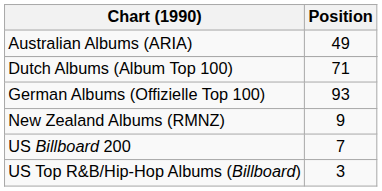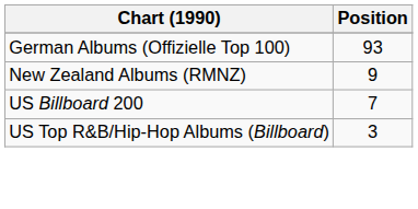 <table class="wikitable sortable">
 <tr>
 <th>Chart (1990)</th>
 <th>Position</th>
 </tr>
 <tr>
-<td>Australian Albums (ARIA)</td>
-<td align="center">49</td>
-</tr>
-<tr>
-</tr>
-<tr>
-<td>Dutch Albums (Album Top 100)</td>
-<td align="center">71</td>
 </tr>
 <tr>
 <td>German Albums (Offizielle Top 100)</td>
 <td align="center">93</td>
 </tr>
 <tr>
 <td>New Zealand Albums (RMNZ)</td>
 <td align="center">9</td>
 </tr>
 <tr>
 <td>US <em>Billboard</em> 200</td>
 <td align="center">7</td>
 </tr>
 <tr>
 <td>US Top R&B/Hip-Hop Albums (<em>Billboard</em>)</td>
 <td align="center">3</td>
 </tr>
 </table>
